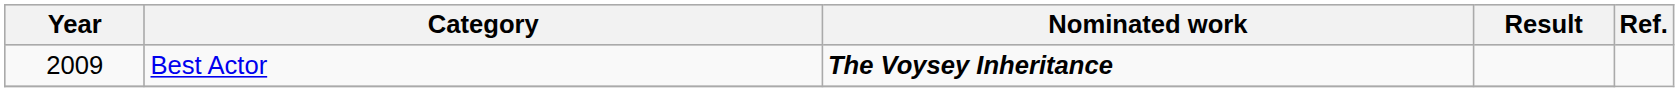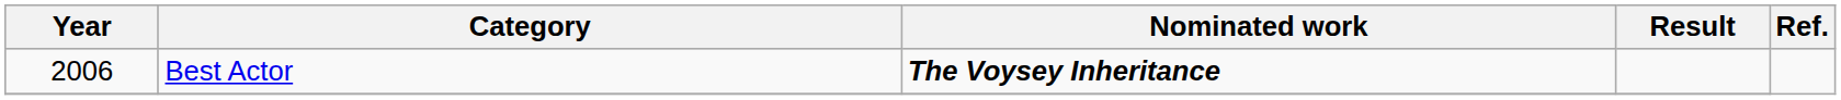 <table class=wikitable>
 <tr>
 <th scope="col" style="width:5em;">Year</th>
 <th scope="col" style="width:26em;">Category</th>
 <th scope="col" style="width:25em;">Nominated work</th>
 <th scope="col" style="width:5em;">Result</th>
 <th>Ref.</th>
 </tr>
 <tr>
-<td style="text-align:center;">2009</td>
+<td style="text-align:center;">2006</td>
 <td><a href='#'>Best Actor</a></td>
 <td><strong><em>The Voysey Inheritance</em></strong></td>
 <td></td>
 </tr>
 <tr>
 </tr>
 </table>
